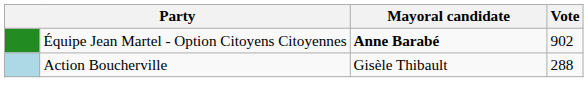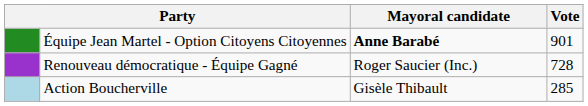 <table class="wikitable">
 <tr>
 <th bgcolor="#DDDDFF" width="230px" colspan="2">Party</th>
 <th bgcolor="#DDDDFF" width="200px">Mayoral candidate</th>
 <th bgcolor="#DDDDFF" width="30px">Vote</th>
 </tr>
 <tr>
 <td bgcolor="#228B22" width="30px"> </td>
 <td>Équipe Jean Martel - Option Citoyens Citoyennes</td>
 <td><strong>Anne Barabé</strong></td>
-<td>902</td>
+<td>901</td>
+</tr>
+<tr>
+<td bgcolor="#9932CC" width="30px"> </td>
+<td>Renouveau démocratique - Équipe Gagné</td>
+<td>Roger Saucier (Inc.)</td>
+<td>728</td>
 </tr>
 <tr>
 <td bgcolor="#ADD8E6" width="30px"> </td>
 <td>Action Boucherville</td>
 <td>Gisèle Thibault</td>
-<td>288</td>
+<td>285</td>
 </tr>
 </table>
